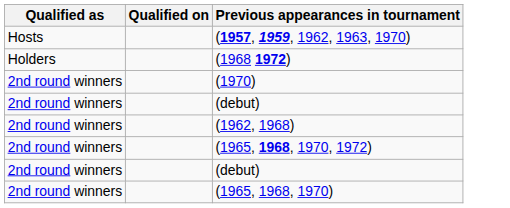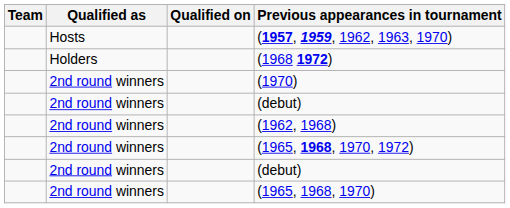 <table class="wikitable sortable" style="text-align:left;">
 <tr>
+<th>Team</th>
 <th>Qualified as</th>
 <th>Qualified on</th>
 <th>Previous appearances in tournament</th>
 </tr>
 <tr>
+<td></td>
 <td>Hosts</td>
 <td></td>
 <td> (<strong><a href='#'>1957</a></strong>, <strong><em><a href='#'>1959</a></em></strong>, <a href='#'>1962</a>, <a href='#'>1963</a>, <a href='#'>1970</a>)</td>
 </tr>
 <tr>
+<td></td>
 <td>Holders</td>
 <td></td>
 <td> (<a href='#'>1968</a> <strong><a href='#'>1972</a></strong>)</td>
 </tr>
 <tr>
+<td></td>
 <td><a href='#'>2nd round</a> winners</td>
 <td></td>
 <td> (<a href='#'>1970</a>)</td>
 </tr>
 <tr>
+<td></td>
 <td><a href='#'>2nd round</a> winners</td>
 <td></td>
 <td> (debut)</td>
 </tr>
 <tr>
+<td></td>
 <td><a href='#'>2nd round</a> winners</td>
 <td></td>
 <td> (<a href='#'>1962</a>, <a href='#'>1968</a>)</td>
 </tr>
 <tr>
+<td></td>
 <td><a href='#'>2nd round</a> winners</td>
 <td></td>
 <td> (<a href='#'>1965</a>, <strong><a href='#'>1968</a></strong>, <a href='#'>1970</a>, <a href='#'>1972</a>)</td>
 </tr>
 <tr>
+<td></td>
 <td><a href='#'>2nd round</a> winners</td>
 <td></td>
 <td> (debut)</td>
 </tr>
 <tr>
+<td></td>
 <td><a href='#'>2nd round</a> winners</td>
 <td></td>
 <td> (<a href='#'>1965</a>, <a href='#'>1968</a>, <a href='#'>1970</a>)</td>
 </tr>
 </table>
